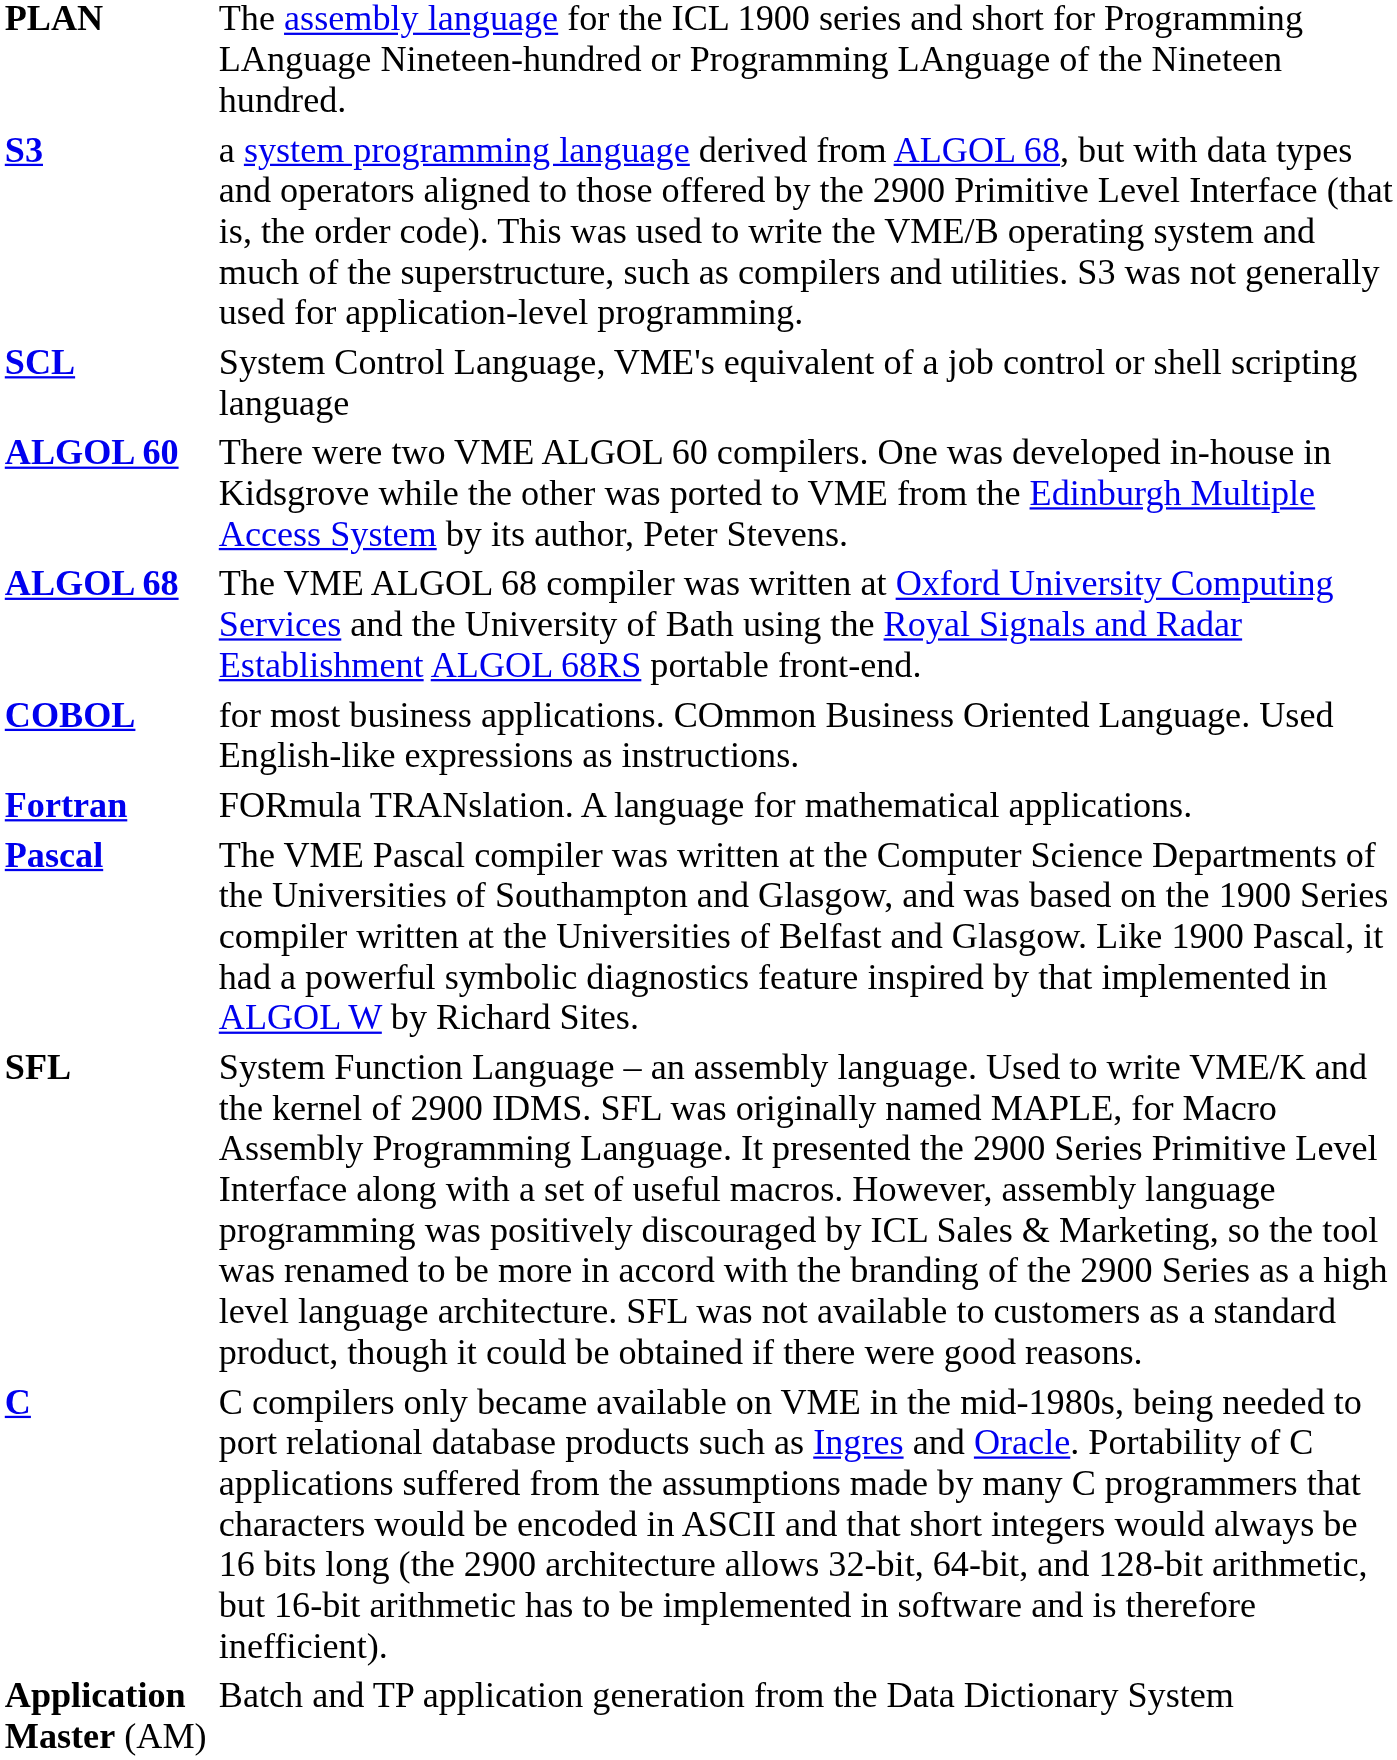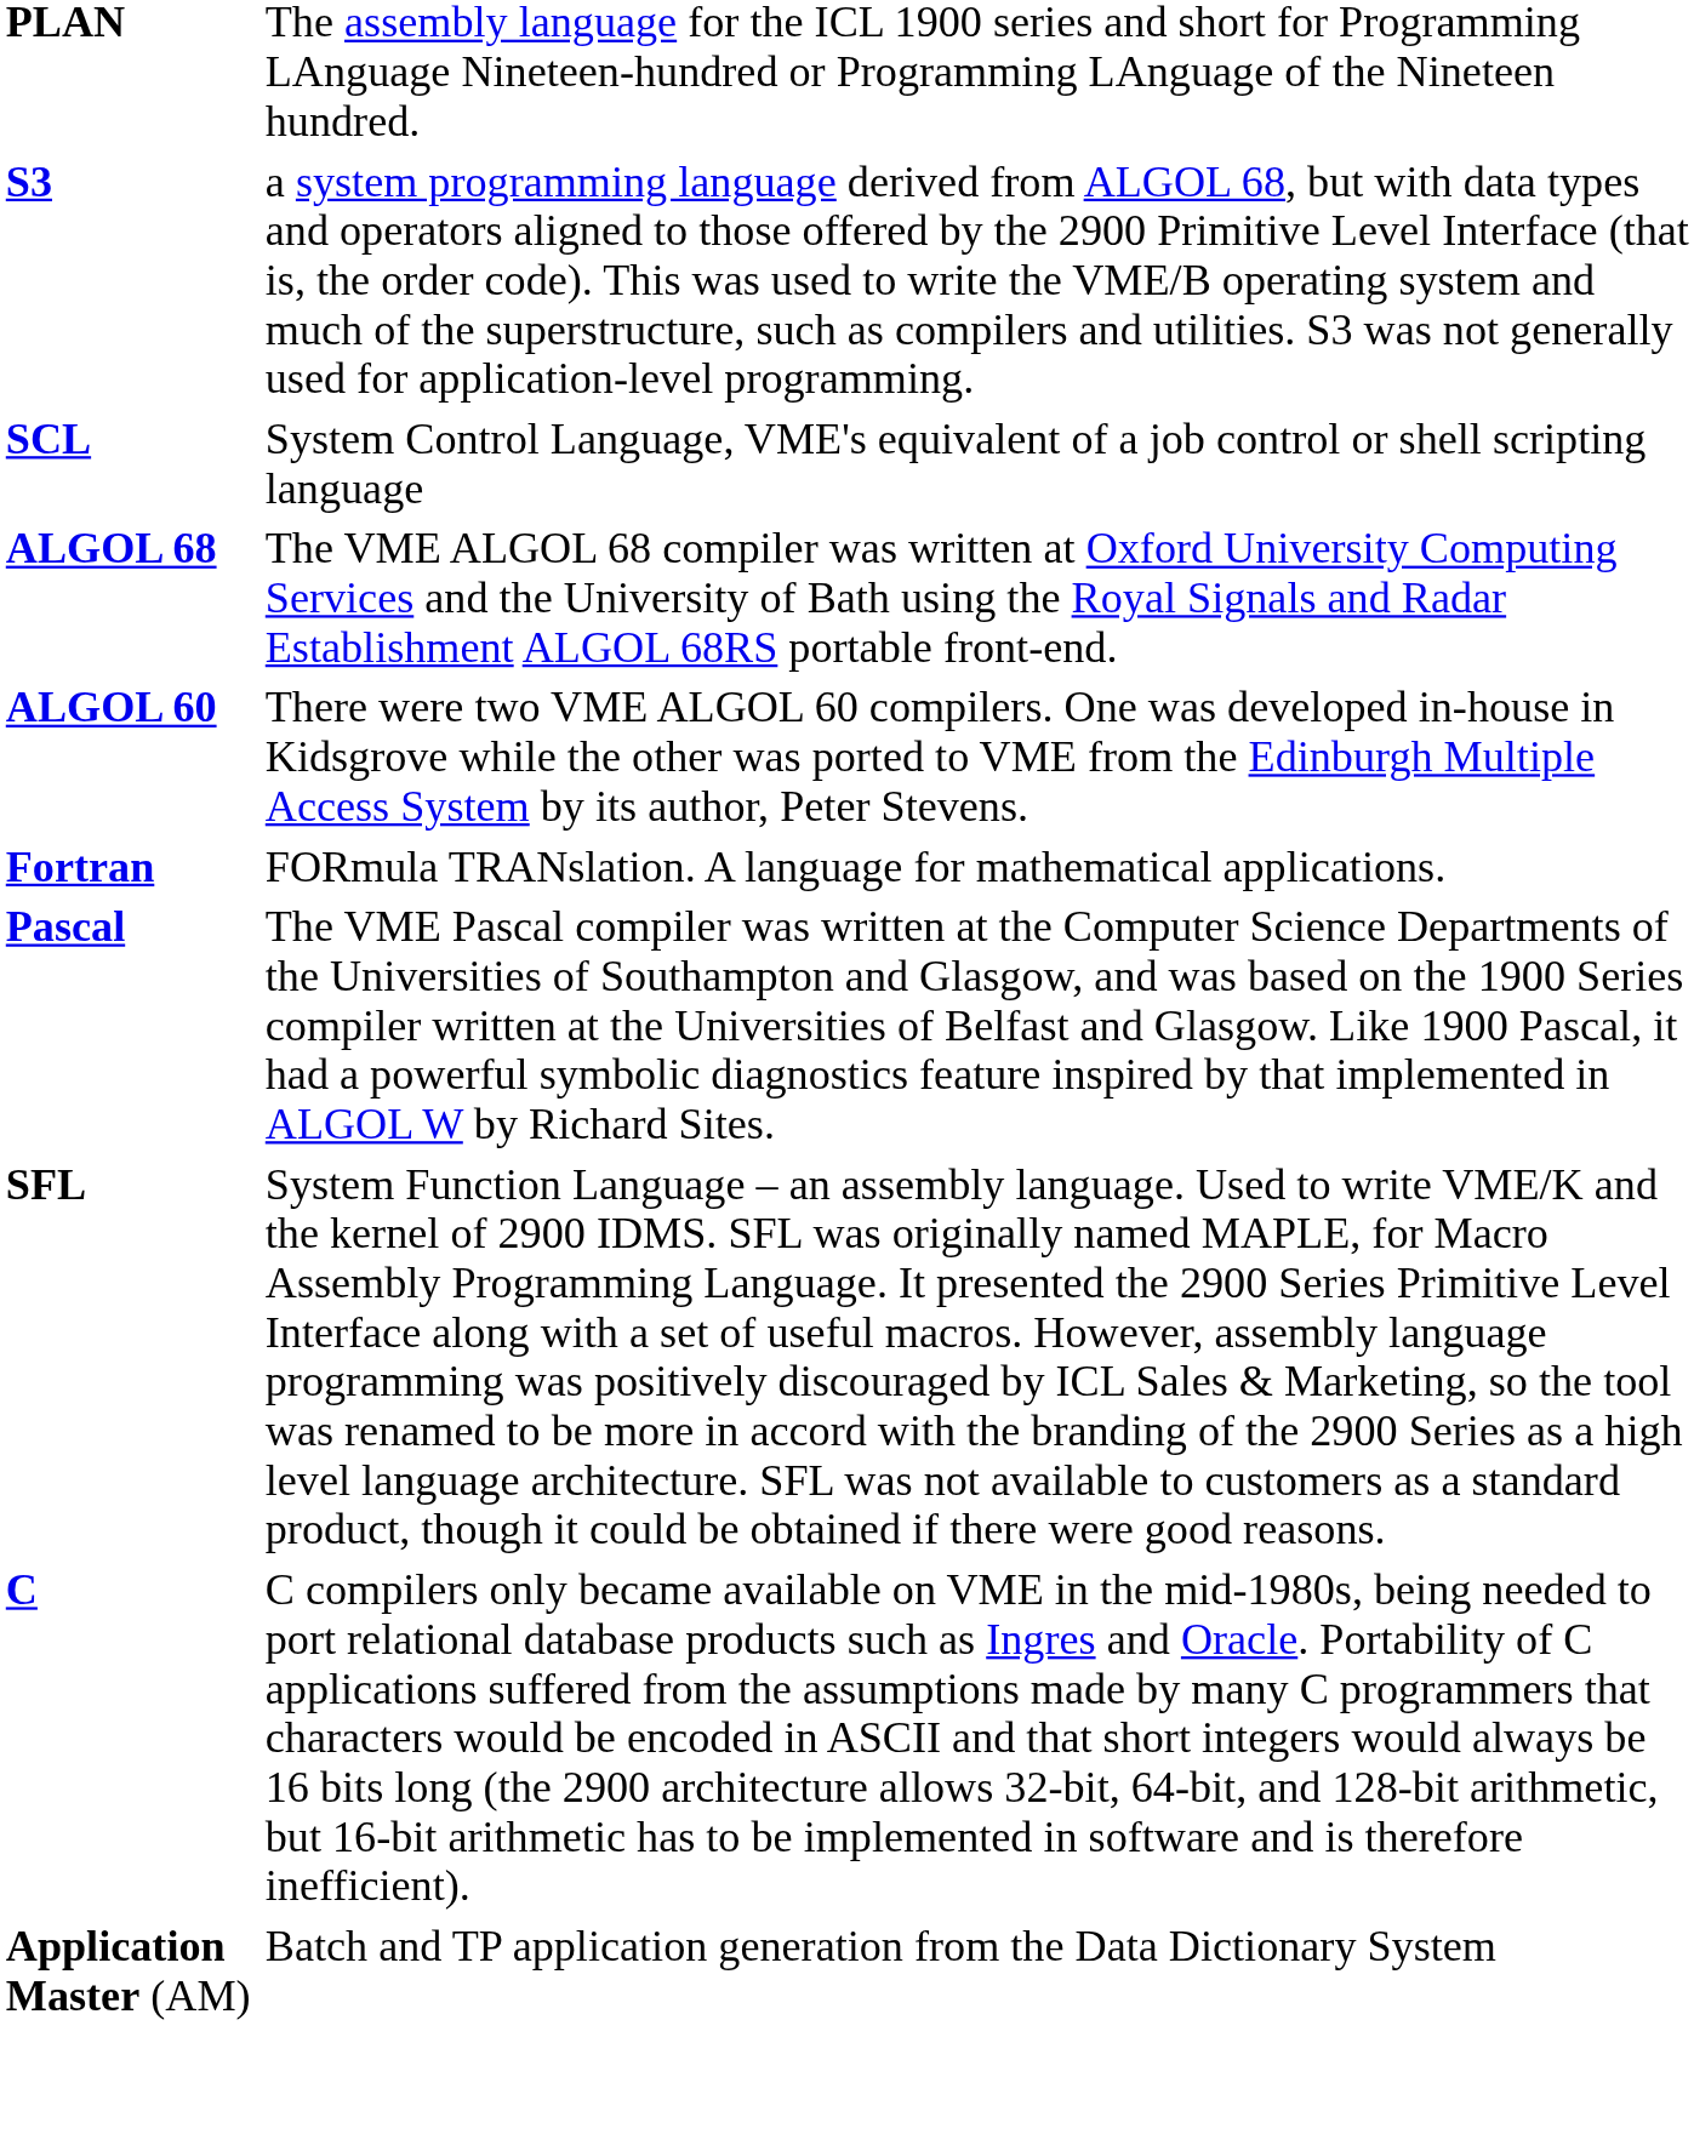 <table>
 <tr>
 <td valign="top" width="15%"><strong>PLAN</strong></td>
 <td width="85%">The <a href='#'>assembly language</a> for the ICL 1900 series and short for Programming LAnguage Nineteen-hundred or Programming LAnguage of the Nineteen hundred.</td>
 </tr>
 <tr>
 <td valign="top" width="15%"><strong><a href='#'>S3</a></strong></td>
 <td width="85%">a <a href='#'>system programming language</a> derived from <a href='#'>ALGOL 68</a>, but with data types and operators aligned to those offered by the 2900 Primitive Level Interface (that is, the order code). This was used to write the VME/B operating system and much of the superstructure, such as compilers and utilities. S3 was not generally used for application-level programming.</td>
 </tr>
 <tr>
 <td valign="top" width="15%"><strong><a href='#'>SCL</a></strong></td>
 <td>System Control Language, VME's equivalent of a job control or shell scripting language</td>
 </tr>
 <tr>
-<td valign="top" width="15%"><strong><a href='#'>ALGOL 60</a></strong></td>
-<td>There were two VME ALGOL 60 compilers. One was developed in-house in Kidsgrove while the other was ported to VME from the <a href='#'>Edinburgh Multiple Access System</a> by its author, Peter Stevens.</td>
-</tr>
-<tr>
 <td valign="top" width="15%"><strong><a href='#'>ALGOL 68</a></strong></td>
 <td>The VME ALGOL 68 compiler was written at <a href='#'>Oxford University Computing Services</a> and the University of Bath using the <a href='#'>Royal Signals and Radar Establishment</a> <a href='#'>ALGOL 68RS</a> portable front-end.</td>
 </tr>
 <tr>
-<td valign="top" width="15%"><strong><a href='#'>COBOL</a></strong></td>
-<td>for most business applications. COmmon Business Oriented Language. Used English-like expressions as instructions.</td>
+<td valign="top" width="15%"><strong><a href='#'>ALGOL 60</a></strong></td>
+<td>There were two VME ALGOL 60 compilers. One was developed in-house in Kidsgrove while the other was ported to VME from the <a href='#'>Edinburgh Multiple Access System</a> by its author, Peter Stevens.</td>
 </tr>
 <tr>
 <td valign="top" width="15%"><strong><a href='#'>Fortran</a></strong></td>
 <td>FORmula TRANslation. A language for mathematical applications.</td>
 </tr>
 <tr>
 <td valign="top"><strong><a href='#'>Pascal</a></strong></td>
 <td>The VME Pascal compiler was written at the Computer Science Departments of the Universities of Southampton and Glasgow, and was based on the 1900 Series compiler written at the Universities of Belfast and Glasgow. Like 1900 Pascal, it had a powerful symbolic diagnostics feature inspired by that implemented in <a href='#'>ALGOL W</a> by Richard Sites.</td>
 </tr>
 <tr>
 <td valign="top"><strong>SFL</strong></td>
 <td>System Function Language – an assembly language. Used to write VME/K and the kernel of 2900 IDMS. SFL was originally named MAPLE, for Macro Assembly Programming Language. It presented the 2900 Series Primitive Level Interface along with a set of useful macros. However, assembly language programming was positively discouraged by ICL Sales & Marketing, so the tool was renamed to be more in accord with the branding of the 2900 Series as a high level language architecture. SFL was not available to customers as a standard product, though it could be obtained if there were good reasons.</td>
 </tr>
 <tr>
 <td valign="top"><strong><a href='#'>C</a></strong></td>
 <td>C compilers only became available on VME in the mid-1980s, being needed to port relational database products such as <a href='#'>Ingres</a> and <a href='#'>Oracle</a>. Portability of C applications suffered from the assumptions made by many C programmers that characters would be encoded in ASCII and that short integers would always be 16 bits long (the 2900 architecture allows 32-bit, 64-bit, and 128-bit arithmetic, but 16-bit arithmetic has to be implemented in software and is therefore inefficient).</td>
 </tr>
 <tr>
 <td><strong>Application Master</strong> (AM)</td>
 <td valign="top">Batch and TP application generation from the Data Dictionary System</td>
 </tr>
 <tr>
 </tr>
 </table>
